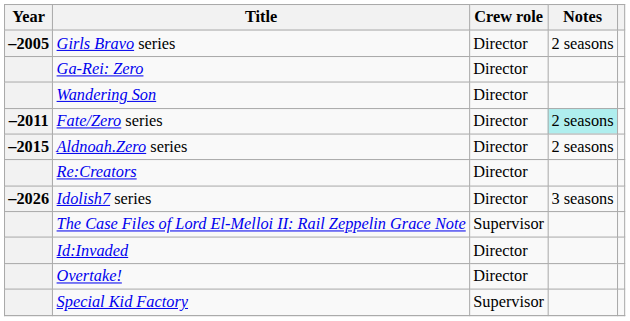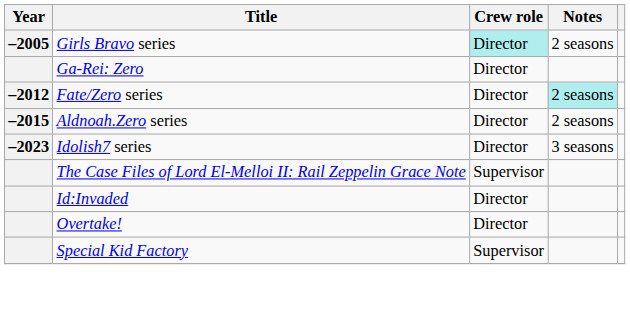 <table class="wikitable sortable plainrowheaders">
 <tr>
 <th scope="col">Year</th>
 <th scope="col">Title</th>
 <th scope="col">Crew role</th>
 <th class="unsortable">Notes</th>
 <th class="unsortable"></th>
 </tr>
 <tr>
 <th scope="row">–2005</th>
 <td><em><a href='#'>Girls Bravo</a></em> series</td>
-<td>Director</td>
+<td style="background: paleturquoise;">Director</td>
 <td>2 seasons</td>
 <td style="text-align:center;"></td>
 </tr>
 <tr>
 <th scope="row"></th>
 <td><em><a href='#'>Ga-Rei: Zero</a></em></td>
 <td>Director</td>
 <td></td>
 <td style="text-align:center;"></td>
 </tr>
 <tr>
-<th scope="row"></th>
-<td><em><a href='#'>Wandering Son</a></em></td>
-<td>Director</td>
-<td></td>
-<td style="text-align:center;"></td>
-</tr>
-<tr>
-<th scope="row">–2011</th>
+<th scope="row">–2012</th>
 <td><em><a href='#'>Fate/Zero</a></em> series</td>
 <td>Director</td>
 <td style="background: paleturquoise;">2 seasons</td>
 <td style="text-align:center;"></td>
 </tr>
 <tr>
 <th scope="row">–2015</th>
 <td><em><a href='#'>Aldnoah.Zero</a></em> series</td>
 <td>Director</td>
 <td>2 seasons</td>
 <td style="text-align:center;"></td>
 </tr>
 <tr>
-<th scope="row"></th>
-<td><em><a href='#'>Re:Creators</a></em></td>
-<td>Director</td>
-<td></td>
-<td style="text-align:center;"></td>
-</tr>
-<tr>
-<th scope="row">–2026</th>
+<th scope="row">–2023</th>
 <td><em><a href='#'>Idolish7</a></em> series</td>
 <td>Director</td>
 <td>3 seasons</td>
 <td style="text-align:center;"></td>
 </tr>
 <tr>
 <th scope="row"></th>
 <td><em><a href='#'>The Case Files of Lord El-Melloi II: Rail Zeppelin Grace Note</a></em></td>
 <td>Supervisor</td>
 <td></td>
 <td style="text-align:center;"></td>
 </tr>
 <tr>
 <th scope="row"></th>
 <td><em><a href='#'>Id:Invaded</a></em></td>
 <td>Director</td>
 <td></td>
 <td style="text-align:center;"></td>
 </tr>
 <tr>
 <th scope="row"></th>
 <td><em><a href='#'>Overtake!</a></em></td>
 <td>Director</td>
 <td></td>
 <td style="text-align:center;"></td>
 </tr>
 <tr>
 <th scope="row"></th>
 <td><em><a href='#'>Special Kid Factory</a></em></td>
 <td>Supervisor</td>
 <td></td>
 <td style="text-align:center;"></td>
 </tr>
 <tr>
 </tr>
 </table>
